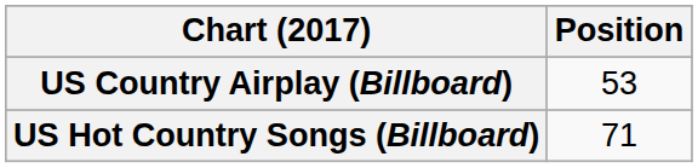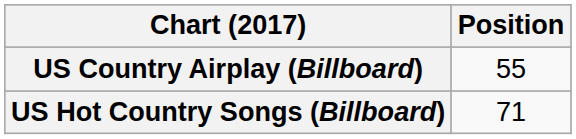 <table class="wikitable sortable plainrowheaders" style="text-align:center">
 <tr>
 <th scope="col">Chart (2017)</th>
 <th scope="col">Position</th>
 </tr>
 <tr>
 <th scope="row">US Country Airplay (<em>Billboard</em>)</th>
-<td>53</td>
+<td>55</td>
 </tr>
 <tr>
 <th scope="row">US Hot Country Songs (<em>Billboard</em>)</th>
 <td>71</td>
 </tr>
 </table>
